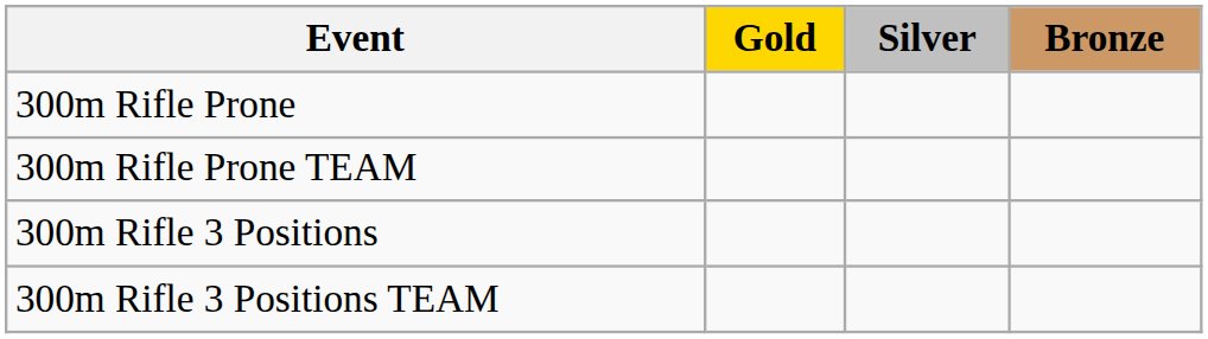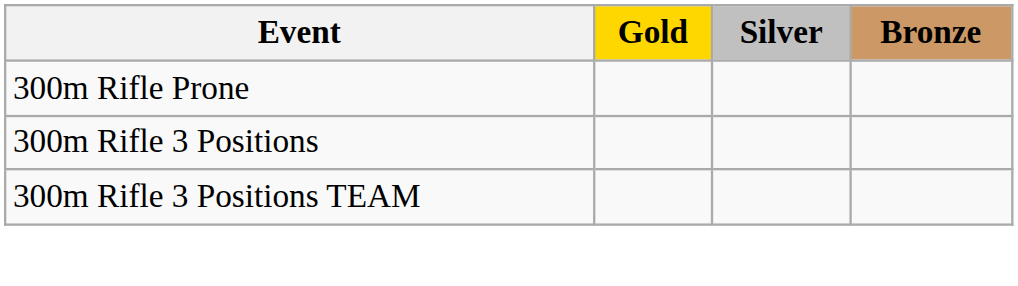 <table class="wikitable" width=70% style="font-size:90%; text-align:left;">
 <tr align=center>
 <th>Event</th>
 <td bgcolor=gold><strong>Gold</strong></td>
 <td bgcolor=silver><strong>Silver</strong></td>
 <td bgcolor=cc9966><strong>Bronze</strong></td>
 </tr>
 <tr>
 <td>300m Rifle Prone</td>
-<td></td>
-<td></td>
-<td></td>
-</tr>
-<tr>
-<td>300m Rifle Prone TEAM</td>
 <td></td>
 <td></td>
 <td></td>
 </tr>
 <tr>
 <td>300m Rifle 3 Positions</td>
 <td></td>
 <td></td>
 <td></td>
 </tr>
 <tr>
 <td>300m Rifle 3 Positions TEAM</td>
 <td></td>
 <td></td>
 <td></td>
 </tr>
 </table>
